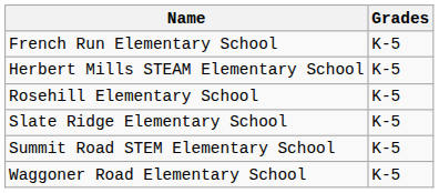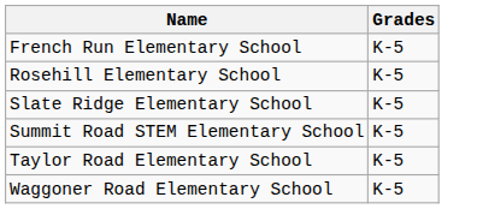 <table class="wikitable">
 <tr>
 <th>Name</th>
 <th>Grades</th>
 </tr>
 <tr>
 <td scope="row">French Run Elementary School</td>
-<td>K-5</td>
-</tr>
-<tr>
-<td scope="row">Herbert Mills STEAM Elementary School</td>
 <td>K-5</td>
 </tr>
 <tr>
 <td scope="row">Rosehill Elementary School</td>
 <td>K-5</td>
 </tr>
 <tr>
 <td scope="row">Slate Ridge Elementary School</td>
 <td>K-5</td>
 </tr>
 <tr>
 <td scope="row">Summit Road STEM Elementary School</td>
 <td>K-5</td>
 </tr>
 <tr>
+<td scope="row">Taylor Road Elementary School</td>
+<td>K-5</td>
+</tr>
+<tr>
 <td scope="row">Waggoner Road Elementary School</td>
 <td>K-5</td>
 </tr>
 </table>
